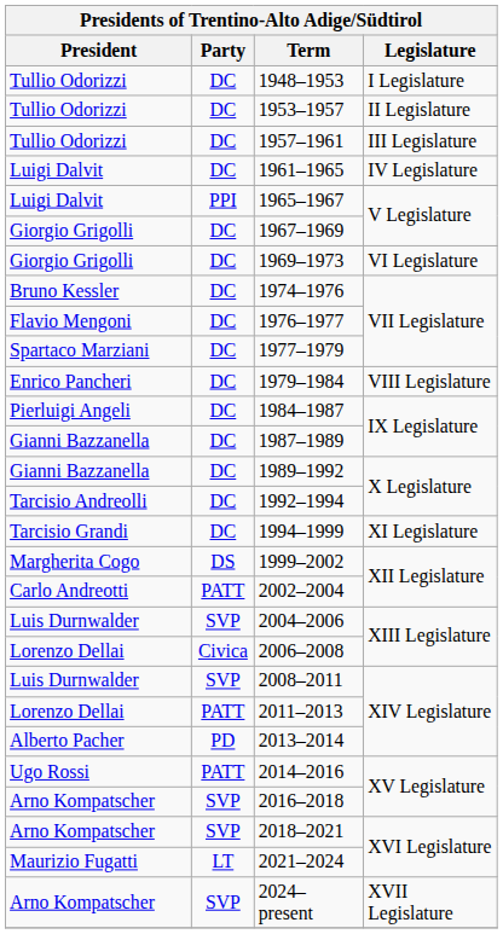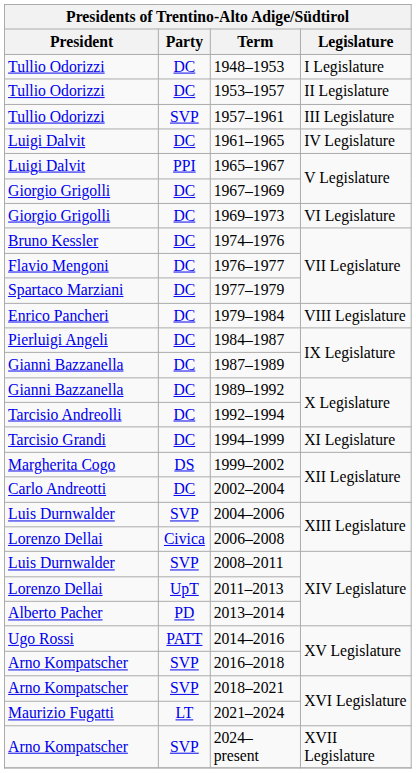 <table class="wikitable">
 <tr>
 <th colspan=4>Presidents of Trentino-Alto Adige/Südtirol</th>
 </tr>
 <tr>
 <th width=150 align="left">President</th>
 <th width=45 align="center">Party</th>
 <th width=85 align="left">Term</th>
 <th width=105 align="left">Legislature</th>
 </tr>
 <tr>
 <td><a href='#'>Tullio Odorizzi</a></td>
 <td align="center"><a href='#'>DC</a></td>
 <td>1948–1953</td>
 <td>I Legislature</td>
 </tr>
 <tr>
 <td><a href='#'>Tullio Odorizzi</a></td>
 <td align="center"><a href='#'>DC</a></td>
 <td>1953–1957</td>
 <td>II Legislature</td>
 </tr>
 <tr>
 <td><a href='#'>Tullio Odorizzi</a></td>
-<td align="center"><a href='#'>DC</a></td>
+<td align="center"><a href='#'>SVP</a></td>
 <td>1957–1961</td>
 <td>III Legislature</td>
 </tr>
 <tr>
 <td><a href='#'>Luigi Dalvit</a></td>
 <td align="center"><a href='#'>DC</a></td>
 <td>1961–1965</td>
 <td>IV Legislature</td>
 </tr>
 <tr>
 <td><a href='#'>Luigi Dalvit</a></td>
 <td align="center"><a href='#'>PPI</a></td>
 <td>1965–1967</td>
 <td rowspan=2>V Legislature</td>
 </tr>
 <tr>
 <td><a href='#'>Giorgio Grigolli</a></td>
 <td align="center"><a href='#'>DC</a></td>
 <td>1967–1969</td>
 </tr>
 <tr>
 <td><a href='#'>Giorgio Grigolli</a></td>
 <td align="center"><a href='#'>DC</a></td>
 <td>1969–1973</td>
 <td>VI Legislature</td>
 </tr>
 <tr>
 <td><a href='#'>Bruno Kessler</a></td>
 <td align="center"><a href='#'>DC</a></td>
 <td>1974–1976</td>
 <td rowspan=3>VII Legislature</td>
 </tr>
 <tr>
 <td><a href='#'>Flavio Mengoni</a></td>
 <td align="center"><a href='#'>DC</a></td>
 <td>1976–1977</td>
 </tr>
 <tr>
 <td><a href='#'>Spartaco Marziani</a></td>
 <td align="center"><a href='#'>DC</a></td>
 <td>1977–1979</td>
 </tr>
 <tr>
 <td><a href='#'>Enrico Pancheri</a></td>
 <td align="center"><a href='#'>DC</a></td>
 <td>1979–1984</td>
 <td>VIII Legislature</td>
 </tr>
 <tr>
 <td><a href='#'>Pierluigi Angeli</a></td>
 <td align="center"><a href='#'>DC</a></td>
 <td>1984–1987</td>
 <td rowspan=2>IX Legislature</td>
 </tr>
 <tr>
 <td><a href='#'>Gianni Bazzanella</a></td>
 <td align="center"><a href='#'>DC</a></td>
 <td>1987–1989</td>
 </tr>
 <tr>
 <td><a href='#'>Gianni Bazzanella</a></td>
 <td align="center"><a href='#'>DC</a></td>
 <td>1989–1992</td>
 <td rowspan=2>X Legislature</td>
 </tr>
 <tr>
 <td><a href='#'>Tarcisio Andreolli</a></td>
 <td align="center"><a href='#'>DC</a></td>
 <td>1992–1994</td>
 </tr>
 <tr>
 <td><a href='#'>Tarcisio Grandi</a></td>
 <td align="center"><a href='#'>DC</a></td>
 <td>1994–1999</td>
 <td>XI Legislature</td>
 </tr>
 <tr>
 <td><a href='#'>Margherita Cogo</a></td>
 <td align="center"><a href='#'>DS</a></td>
 <td>1999–2002</td>
 <td rowspan=2>XII Legislature</td>
 </tr>
 <tr>
 <td><a href='#'>Carlo Andreotti</a></td>
-<td align="center"><a href='#'>PATT</a></td>
+<td align="center"><a href='#'>DC</a></td>
 <td>2002–2004</td>
 </tr>
 <tr>
 <td><a href='#'>Luis Durnwalder</a></td>
 <td align="center"><a href='#'>SVP</a></td>
 <td>2004–2006</td>
 <td rowspan=2>XIII Legislature</td>
 </tr>
 <tr>
 <td><a href='#'>Lorenzo Dellai</a></td>
 <td align="center"><a href='#'>Civica</a></td>
 <td>2006–2008</td>
 </tr>
 <tr>
 <td><a href='#'>Luis Durnwalder</a></td>
 <td align="center"><a href='#'>SVP</a></td>
 <td>2008–2011</td>
 <td rowspan=3>XIV Legislature</td>
 </tr>
 <tr>
 <td><a href='#'>Lorenzo Dellai</a></td>
-<td align="center"><a href='#'>PATT</a></td>
+<td align="center"><a href='#'>UpT</a></td>
 <td>2011–2013</td>
 </tr>
 <tr>
 <td><a href='#'>Alberto Pacher</a></td>
 <td align="center"><a href='#'>PD</a></td>
 <td>2013–2014</td>
 </tr>
 <tr>
 <td><a href='#'>Ugo Rossi</a></td>
 <td align="center"><a href='#'>PATT</a></td>
 <td>2014–2016</td>
 <td rowspan=2>XV Legislature</td>
 </tr>
 <tr>
 <td><a href='#'>Arno Kompatscher</a></td>
 <td align="center"><a href='#'>SVP</a></td>
 <td>2016–2018</td>
 </tr>
 <tr>
 <td><a href='#'>Arno Kompatscher</a></td>
 <td align="center"><a href='#'>SVP</a></td>
 <td>2018–2021</td>
 <td rowspan=2>XVI Legislature</td>
 </tr>
 <tr>
 <td><a href='#'>Maurizio Fugatti</a></td>
 <td align="center"><a href='#'>LT</a></td>
 <td>2021–2024</td>
 </tr>
 <tr>
 <td><a href='#'>Arno Kompatscher</a></td>
 <td align="center"><a href='#'>SVP</a></td>
 <td>2024–present</td>
 <td>XVII Legislature</td>
 </tr>
 <tr>
 </tr>
 </table>
